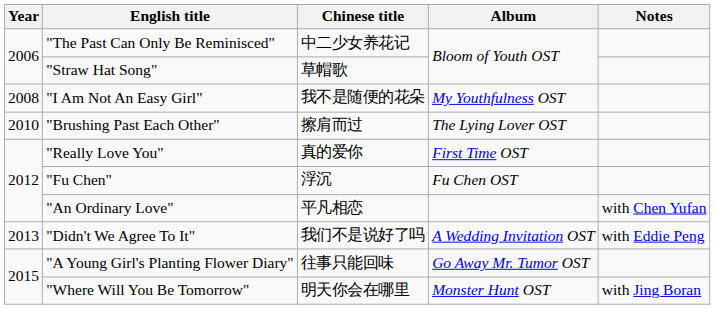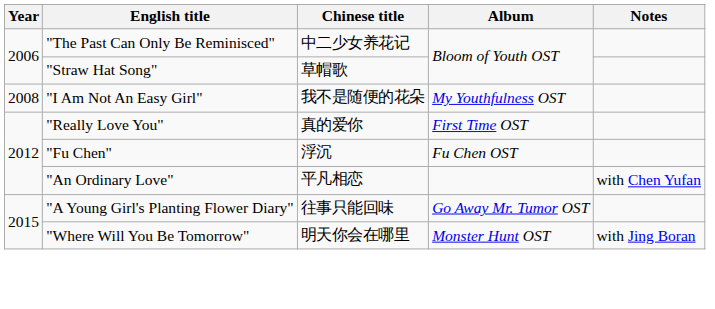 <table class="wikitable">
 <tr>
 <th>Year</th>
 <th>English title</th>
 <th>Chinese title</th>
 <th>Album</th>
 <th>Notes</th>
 </tr>
 <tr>
 <td rowspan=2>2006</td>
 <td>"The Past Can Only Be Reminisced"</td>
 <td>中二少女养花记</td>
 <td rowspan=2><em>Bloom of Youth OST</em></td>
 <td></td>
 </tr>
 <tr>
 <td>"Straw Hat Song"</td>
 <td>草帽歌</td>
 <td></td>
 </tr>
 <tr>
 <td>2008</td>
 <td>"I Am Not An Easy Girl"</td>
 <td>我不是随便的花朵</td>
 <td><em><a href='#'>My Youthfulness</a> OST</em></td>
 <td></td>
 </tr>
 <tr>
-<td>2010</td>
-<td>"Brushing Past Each Other"</td>
-<td>擦肩而过</td>
-<td><em>The Lying Lover OST</em></td>
-<td></td>
-</tr>
-<tr>
 <td rowspan=3>2012</td>
 <td>"Really Love You"</td>
 <td>真的爱你</td>
 <td><em><a href='#'>First Time</a> OST</em></td>
 <td></td>
 </tr>
 <tr>
 <td>"Fu Chen"</td>
 <td>浮沉</td>
 <td><em>Fu Chen OST</em></td>
 <td></td>
 </tr>
 <tr>
 <td>"An Ordinary Love"</td>
 <td>平凡相恋</td>
 <td></td>
 <td>with <a href='#'>Chen Yufan</a></td>
 </tr>
 <tr>
-<td>2013</td>
-<td>"Didn't We Agree To It"</td>
-<td>我们不是说好了吗</td>
-<td><em><a href='#'>A Wedding Invitation</a> OST</em></td>
-<td>with <a href='#'>Eddie Peng</a></td>
-</tr>
-<tr>
 <td rowspan=2>2015</td>
 <td>"A Young Girl's Planting Flower Diary"</td>
 <td>往事只能回味</td>
 <td><em><a href='#'>Go Away Mr. Tumor</a> OST</em></td>
 <td></td>
 </tr>
 <tr>
 <td>"Where Will You Be Tomorrow"</td>
 <td>明天你会在哪里</td>
 <td><em><a href='#'>Monster Hunt</a> OST</em></td>
 <td>with <a href='#'>Jing Boran</a></td>
 </tr>
 </table>
